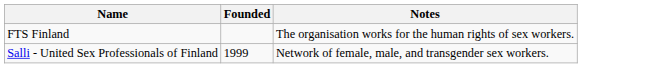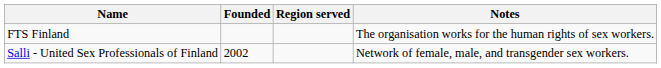 <table class="wikitable sortable">
 <tr>
 <th>Name</th>
 <th>Founded</th>
+<th>Region served</th>
 <th>Notes</th>
 </tr>
 <tr>
 <td>FTS Finland</td>
 <td></td>
+<td></td>
 <td>The organisation works for the human rights of sex workers.</td>
 </tr>
 <tr>
 <td><a href='#'>Salli</a> - United Sex Professionals of Finland</td>
-<td>1999</td>
+<td>2002</td>
+<td></td>
 <td>Network of female, male, and transgender sex workers.</td>
 </tr>
 </table>
